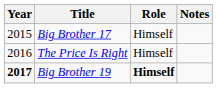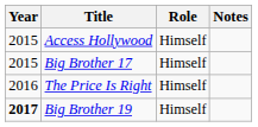 <table class="wikitable sortable">
 <tr>
 <th>Year</th>
 <th>Title</th>
 <th>Role</th>
 <th class="unsortable">Notes</th>
+</tr>
+<tr>
+<td>2015</td>
+<td><em><a href='#'>Access Hollywood</a></em></td>
+<td>Himself</td>
+<td></td>
 </tr>
 <tr>
 <td>2015</td>
 <td><em><a href='#'>Big Brother 17</a></em></td>
 <td>Himself</td>
 <td></td>
 </tr>
 <tr>
 <td>2016</td>
 <td><em><a href='#'>The Price Is Right</a></em></td>
 <td>Himself</td>
 <td></td>
 </tr>
 <tr>
 <td><strong>2017</strong></td>
 <td><em><a href='#'>Big Brother 19</a></em></td>
-<td><strong>Himself</strong></td>
+<td>Himself</td>
 <td></td>
 </tr>
 </table>
